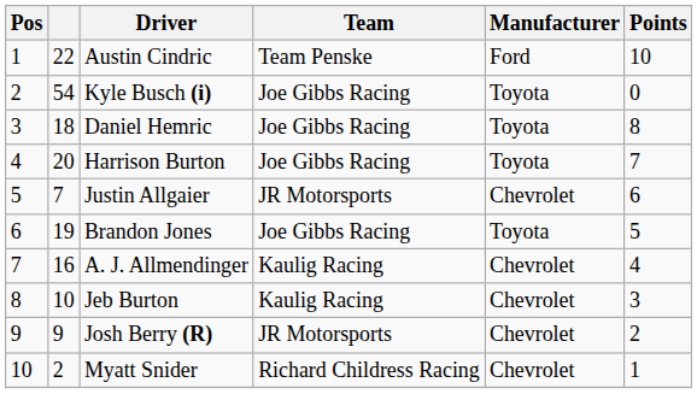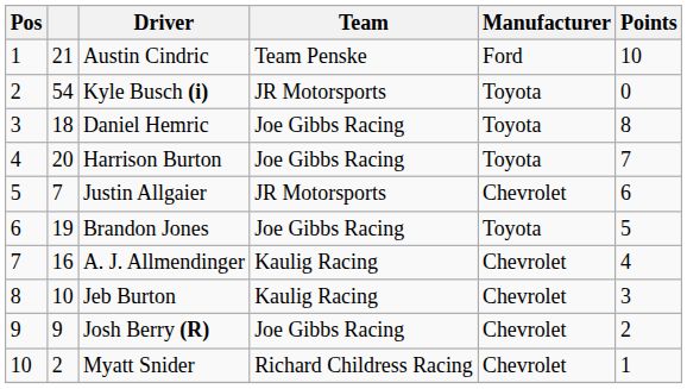 <table class="wikitable" style="font-size:98%">
 <tr>
 <th>Pos</th>
 <th></th>
 <th>Driver</th>
 <th>Team</th>
 <th>Manufacturer</th>
 <th>Points</th>
 </tr>
 <tr>
 <td>1</td>
-<td>22</td>
+<td>21</td>
 <td>Austin Cindric</td>
 <td>Team Penske</td>
 <td>Ford</td>
 <td>10</td>
 </tr>
 <tr>
 <td>2</td>
 <td>54</td>
 <td>Kyle Busch <strong>(i)</strong></td>
-<td>Joe Gibbs Racing</td>
+<td>JR Motorsports</td>
 <td>Toyota</td>
 <td>0</td>
 </tr>
 <tr>
 <td>3</td>
 <td>18</td>
 <td>Daniel Hemric</td>
 <td>Joe Gibbs Racing</td>
 <td>Toyota</td>
 <td>8</td>
 </tr>
 <tr>
 <td>4</td>
 <td>20</td>
 <td>Harrison Burton</td>
 <td>Joe Gibbs Racing</td>
 <td>Toyota</td>
 <td>7</td>
 </tr>
 <tr>
 <td>5</td>
 <td>7</td>
 <td>Justin Allgaier</td>
 <td>JR Motorsports</td>
 <td>Chevrolet</td>
 <td>6</td>
 </tr>
 <tr>
 <td>6</td>
 <td>19</td>
 <td>Brandon Jones</td>
 <td>Joe Gibbs Racing</td>
 <td>Toyota</td>
 <td>5</td>
 </tr>
 <tr>
 <td>7</td>
 <td>16</td>
 <td>A. J. Allmendinger</td>
 <td>Kaulig Racing</td>
 <td>Chevrolet</td>
 <td>4</td>
 </tr>
 <tr>
 <td>8</td>
 <td>10</td>
 <td>Jeb Burton</td>
 <td>Kaulig Racing</td>
 <td>Chevrolet</td>
 <td>3</td>
 </tr>
 <tr>
 <td>9</td>
 <td>9</td>
 <td>Josh Berry <strong>(R)</strong></td>
-<td>JR Motorsports</td>
+<td>Joe Gibbs Racing</td>
 <td>Chevrolet</td>
 <td>2</td>
 </tr>
 <tr>
 <td>10</td>
 <td>2</td>
 <td>Myatt Snider</td>
 <td>Richard Childress Racing</td>
 <td>Chevrolet</td>
 <td>1</td>
 </tr>
 <tr>
 </tr>
 </table>
